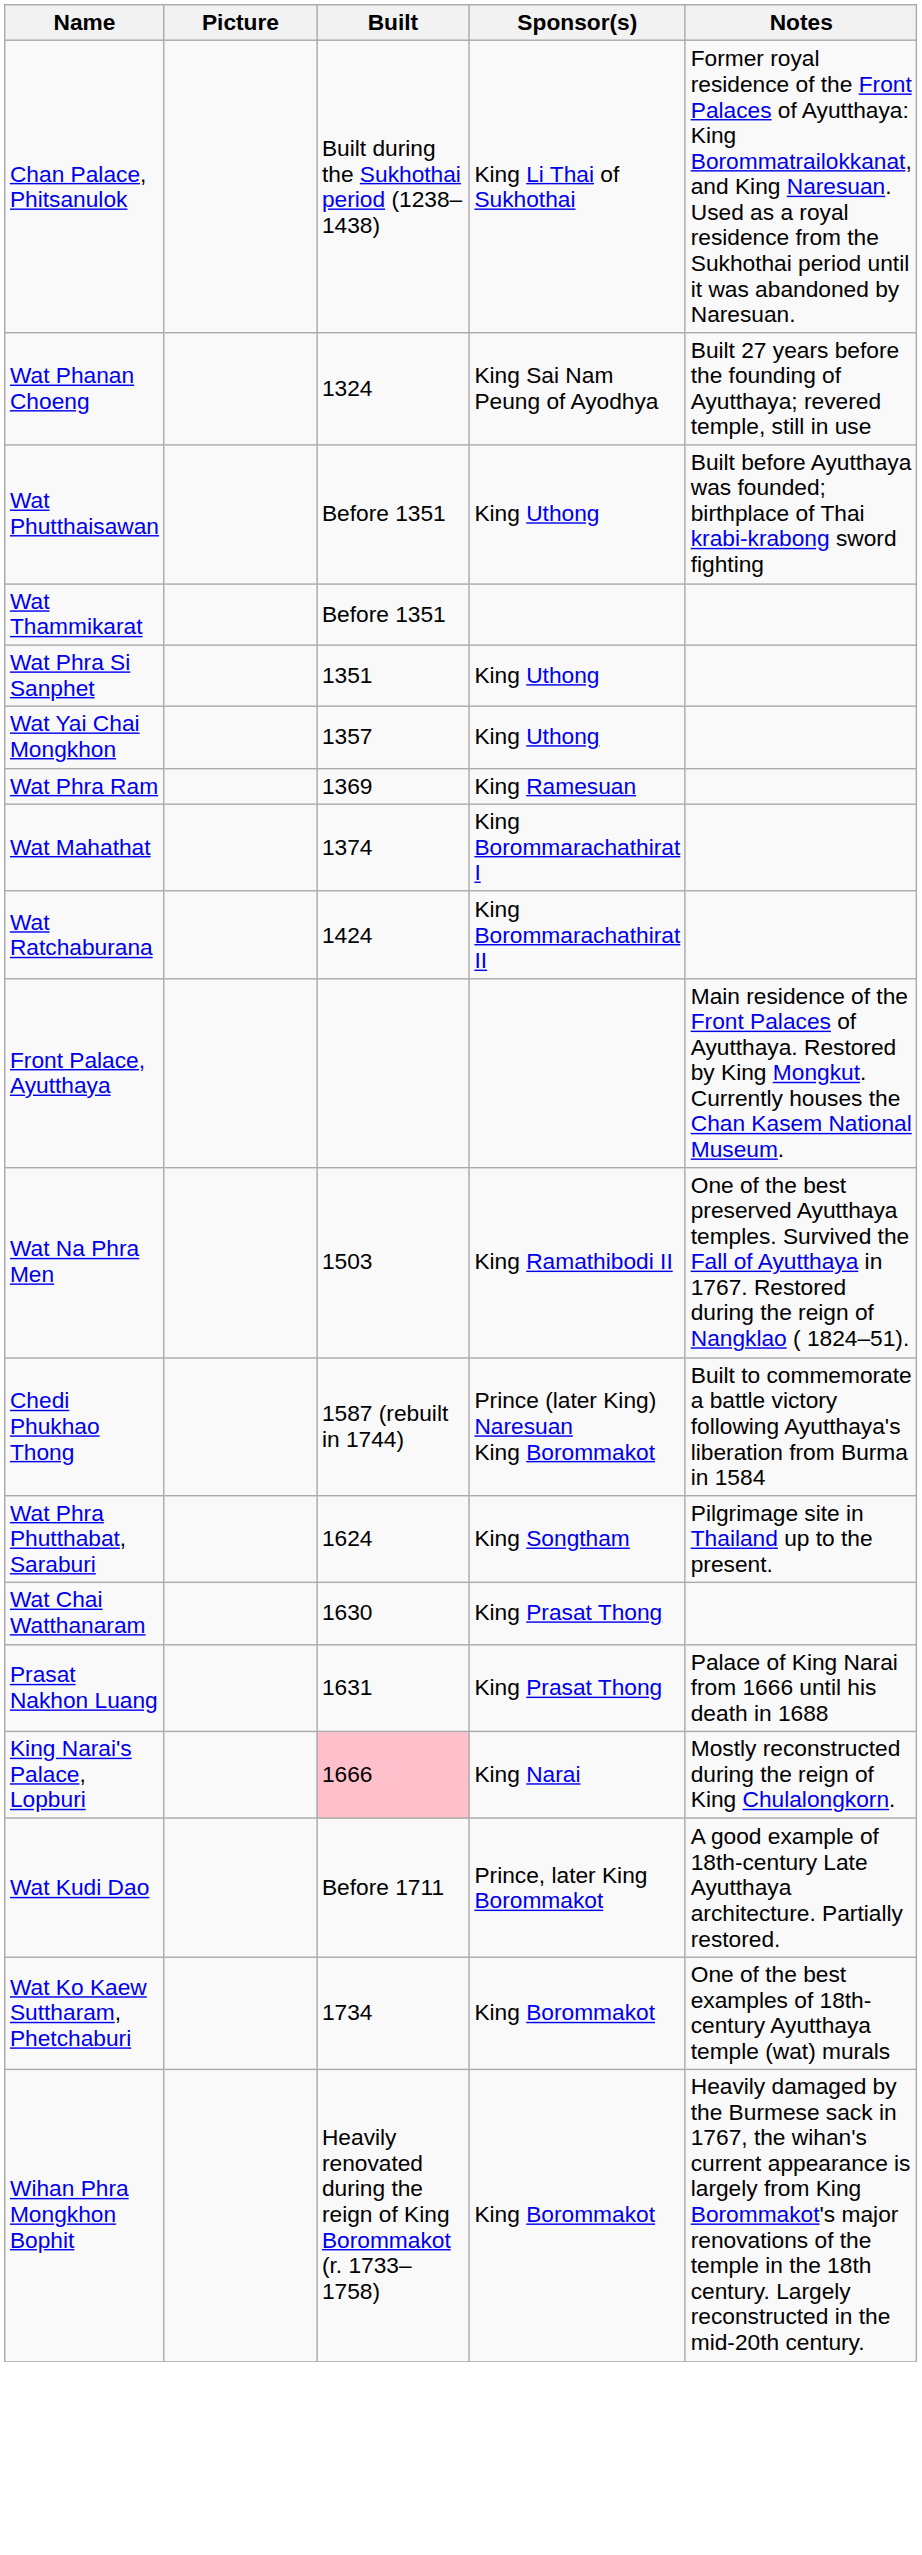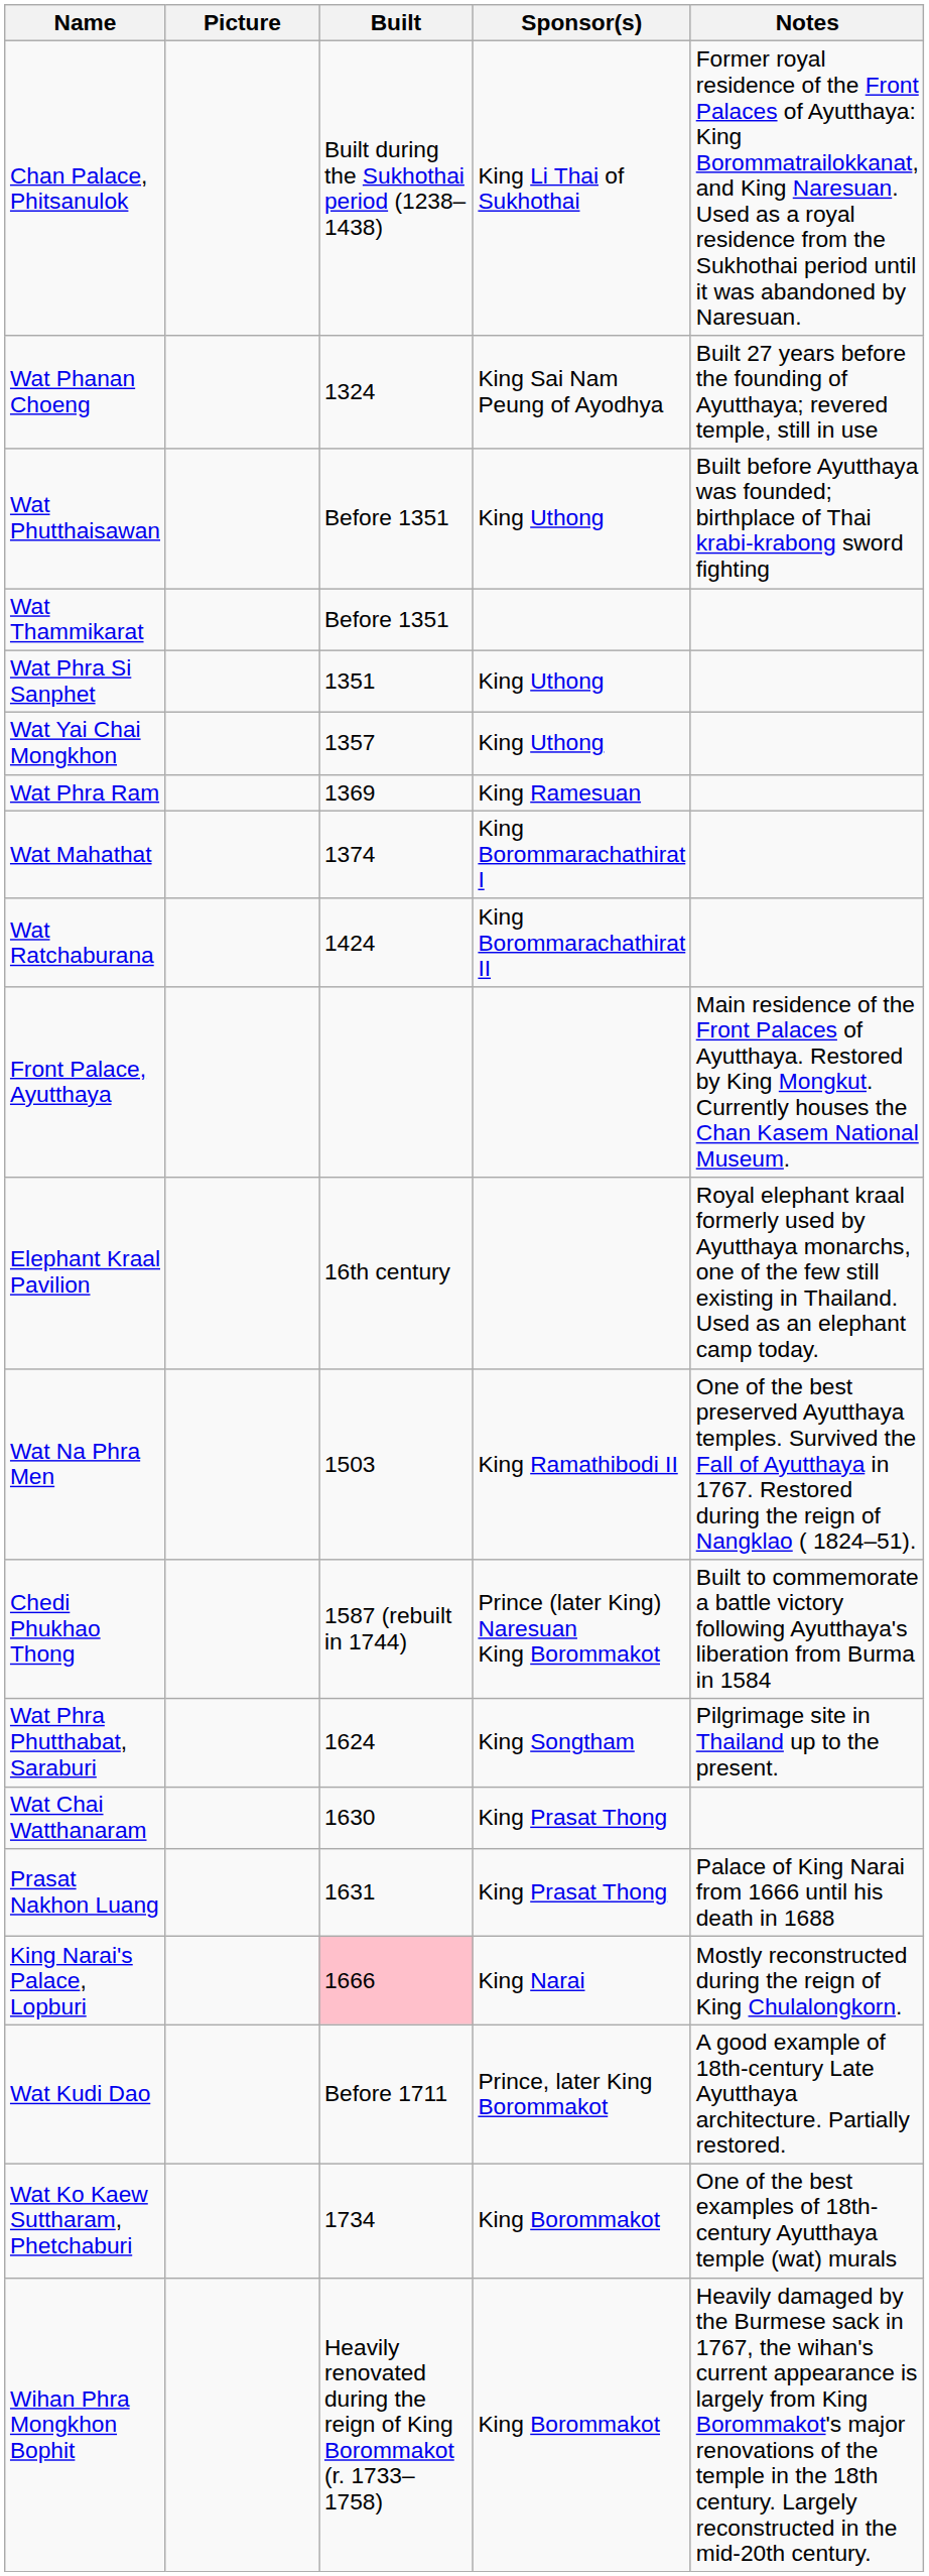 <table class="wikitable sortable" border="1">
 <tr>
 <th width="100">Name</th>
 <th width="100">Picture</th>
 <th width="100">Built</th>
 <th width="100">Sponsor(s)</th>
 <th width="100">Notes</th>
 </tr>
 <tr>
 <td><a href='#'>Chan Palace</a>, <a href='#'>Phitsanulok</a></td>
 <td></td>
 <td>Built during the <a href='#'>Sukhothai period</a> (1238–1438)</td>
 <td>King <a href='#'>Li Thai</a> of <a href='#'>Sukhothai</a></td>
 <td>Former royal residence of the <a href='#'>Front Palaces</a> of Ayutthaya: King <a href='#'>Borommatrailokkanat</a>, and King <a href='#'>Naresuan</a>. Used as a royal residence from the Sukhothai period until it was abandoned by Naresuan.</td>
 </tr>
 <tr>
 <td><a href='#'>Wat Phanan Choeng</a></td>
 <td></td>
 <td>1324</td>
 <td>King Sai Nam Peung of Ayodhya</td>
 <td>Built 27 years before the founding of Ayutthaya; revered temple, still in use</td>
 </tr>
 <tr>
 <td><a href='#'>Wat Phutthaisawan</a></td>
 <td></td>
 <td>Before 1351</td>
 <td>King <a href='#'>Uthong</a></td>
 <td>Built before Ayutthaya was founded; birthplace of Thai <a href='#'>krabi-krabong</a> sword fighting</td>
 </tr>
 <tr>
 <td><a href='#'>Wat Thammikarat</a></td>
 <td></td>
 <td>Before 1351</td>
 <td></td>
 <td></td>
 </tr>
 <tr>
 <td><a href='#'>Wat Phra Si Sanphet</a></td>
 <td></td>
 <td>1351</td>
 <td>King <a href='#'>Uthong</a></td>
 <td></td>
 </tr>
 <tr>
 <td><a href='#'>Wat Yai Chai Mongkhon</a></td>
 <td></td>
 <td>1357</td>
 <td>King <a href='#'>Uthong</a></td>
 <td></td>
 </tr>
 <tr>
 <td><a href='#'>Wat Phra Ram</a></td>
 <td></td>
 <td>1369</td>
 <td>King <a href='#'>Ramesuan</a></td>
 <td></td>
 </tr>
 <tr>
 <td><a href='#'>Wat Mahathat</a></td>
 <td></td>
 <td>1374</td>
 <td>King <a href='#'>Borommarachathirat I</a></td>
 <td></td>
 </tr>
 <tr>
 <td><a href='#'>Wat Ratchaburana</a></td>
 <td></td>
 <td>1424</td>
 <td>King <a href='#'>Borommarachathirat II</a></td>
 <td></td>
 </tr>
 <tr>
 <td><a href='#'>Front Palace, Ayutthaya</a></td>
 <td></td>
 <td></td>
 <td></td>
 <td>Main residence of the <a href='#'>Front Palaces</a> of Ayutthaya. Restored by King <a href='#'>Mongkut</a>. Currently houses the <a href='#'>Chan Kasem National Museum</a>.</td>
 </tr>
 <tr>
+<td><a href='#'>Elephant Kraal Pavilion</a></td>
+<td></td>
+<td>16th century</td>
+<td></td>
+<td>Royal elephant kraal formerly used by Ayutthaya monarchs, one of the few still existing in Thailand. Used as an elephant camp today.</td>
+</tr>
+<tr>
 <td><a href='#'>Wat Na Phra Men</a></td>
 <td></td>
 <td>1503</td>
 <td>King <a href='#'>Ramathibodi II</a></td>
 <td>One of the best preserved Ayutthaya temples. Survived the <a href='#'>Fall of Ayutthaya</a> in 1767. Restored during the reign of <a href='#'>Nangklao</a> ( 1824–51).</td>
 </tr>
 <tr>
 <td><a href='#'>Chedi Phukhao Thong</a></td>
 <td></td>
 <td>1587 (rebuilt in 1744)</td>
 <td>Prince (later King) <a href='#'>Naresuan</a><br>King <a href='#'>Borommakot</a></td>
 <td>Built to commemorate a battle victory following Ayutthaya's liberation from Burma in 1584</td>
 </tr>
 <tr>
 <td><a href='#'>Wat Phra Phutthabat</a>, <a href='#'>Saraburi</a></td>
 <td></td>
 <td>1624</td>
 <td>King <a href='#'>Songtham</a></td>
 <td>Pilgrimage site in <a href='#'>Thailand</a> up to the present.</td>
 </tr>
 <tr>
 <td><a href='#'>Wat Chai Watthanaram</a></td>
 <td></td>
 <td>1630</td>
 <td>King <a href='#'>Prasat Thong</a></td>
 <td></td>
 </tr>
 <tr>
 <td><a href='#'>Prasat Nakhon Luang</a></td>
 <td></td>
 <td>1631</td>
 <td>King <a href='#'>Prasat Thong</a></td>
 <td>Palace of King Narai from 1666 until his death in 1688</td>
 </tr>
 <tr>
 <td><a href='#'>King Narai's Palace</a>, <a href='#'>Lopburi</a></td>
 <td></td>
 <td style="background: pink;">1666</td>
 <td>King <a href='#'>Narai</a></td>
 <td>Mostly reconstructed during the reign of King <a href='#'>Chulalongkorn</a>.</td>
 </tr>
 <tr>
 <td><a href='#'>Wat Kudi Dao</a></td>
 <td></td>
 <td>Before 1711</td>
 <td>Prince, later King <a href='#'>Borommakot</a></td>
 <td>A good example of 18th-century Late Ayutthaya architecture. Partially restored.</td>
 </tr>
 <tr>
 <td><a href='#'>Wat Ko Kaew Suttharam</a>, <a href='#'>Phetchaburi</a></td>
 <td></td>
 <td>1734</td>
 <td>King <a href='#'>Borommakot</a></td>
 <td>One of the best examples of 18th-century Ayutthaya temple (wat) murals</td>
 </tr>
 <tr>
 <td><a href='#'>Wihan Phra Mongkhon Bophit</a></td>
 <td></td>
 <td>Heavily renovated during the reign of King <a href='#'>Borommakot</a> (r. 1733–1758)</td>
 <td>King <a href='#'>Borommakot</a></td>
 <td>Heavily damaged by the Burmese sack in 1767, the wihan's current appearance is largely from King <a href='#'>Borommakot</a>'s major renovations of the temple in the 18th century. Largely reconstructed in the mid-20th century.</td>
 </tr>
 </table>
